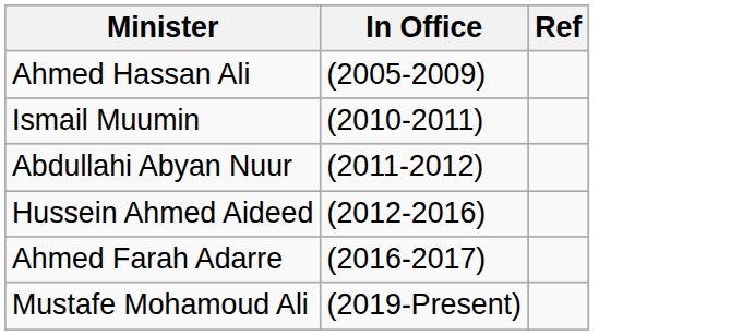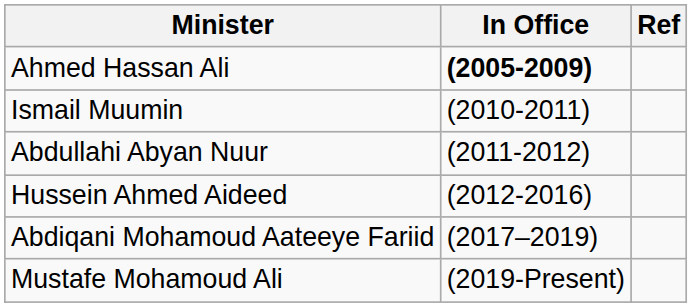 <table class="sortable wikitable">
 <tr>
 <th>Minister</th>
 <th>In Office</th>
 <th>Ref</th>
 </tr>
 <tr>
 <td>Ahmed Hassan Ali</td>
-<td>(2005-2009)</td>
+<td><strong>(2005-2009)</strong></td>
 <td></td>
 </tr>
 <tr>
 <td>Ismail Muumin</td>
 <td>(2010-2011)</td>
 <td></td>
 </tr>
 <tr>
 <td>Abdullahi Abyan Nuur</td>
 <td>(2011-2012)</td>
 <td></td>
 </tr>
 <tr>
 <td>Hussein Ahmed Aideed</td>
 <td>(2012-2016)</td>
 <td></td>
 </tr>
 <tr>
-<td>Ahmed Farah Adarre</td>
-<td>(2016-2017)</td>
+<td>Abdiqani Mohamoud Aateeye Fariid</td>
+<td>(2017–2019)</td>
 <td></td>
 </tr>
 <tr>
 <td>Mustafe Mohamoud Ali</td>
 <td>(2019-Present)</td>
 <td></td>
 </tr>
 </table>
